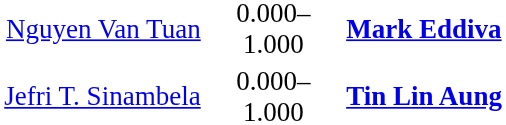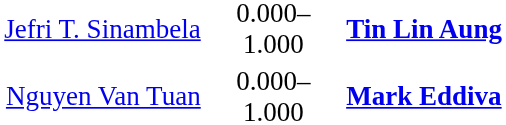 <table>
 <tr>
 <th width=400></th>
 <th width=100></th>
 <th width=400></th>
 </tr>
 <tr>
+<td align=right><a href='#'>Jefri T. Sinambela</a> </td>
+<td align=center>0.000–1.000</td>
+<td><strong> <a href='#'>Tin Lin Aung</a></strong></td>
+</tr>
+<tr>
 <td align=right><a href='#'>Nguyen Van Tuan</a> </td>
 <td align=center>0.000–1.000</td>
 <td><strong> <a href='#'>Mark Eddiva</a></strong></td>
 </tr>
-<tr>
-<td align=right><a href='#'>Jefri T. Sinambela</a> </td>
-<td align=center>0.000–1.000</td>
-<td><strong> <a href='#'>Tin Lin Aung</a></strong></td>
-</tr>
 </table>
